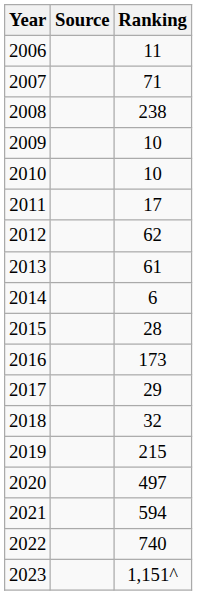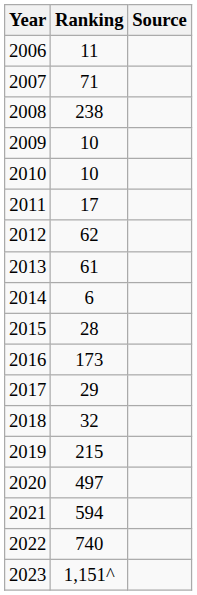 <table class="wikitable" style="text-align:center; font-size: 95%;">
 <tr>
 <th>Year</th>
+<th>Ranking</th>
 <th>Source</th>
-<th>Ranking</th>
 </tr>
 <tr>
 <td>2006</td>
+<td>11</td>
 <td></td>
-<td>11</td>
 </tr>
 <tr>
 <td>2007</td>
+<td>71</td>
 <td></td>
-<td>71</td>
 </tr>
 <tr>
 <td>2008</td>
+<td>238</td>
 <td></td>
-<td>238</td>
 </tr>
 <tr>
 <td>2009</td>
+<td>10</td>
 <td></td>
-<td>10</td>
 </tr>
 <tr>
 <td>2010</td>
+<td>10</td>
 <td></td>
-<td>10</td>
 </tr>
 <tr>
 <td>2011</td>
+<td>17</td>
 <td></td>
-<td>17</td>
 </tr>
 <tr>
 <td>2012</td>
+<td>62</td>
 <td></td>
-<td>62</td>
 </tr>
 <tr>
 <td>2013</td>
+<td>61</td>
 <td></td>
-<td>61</td>
 </tr>
 <tr>
 <td>2014</td>
+<td>6</td>
 <td></td>
-<td>6</td>
 </tr>
 <tr>
 <td>2015</td>
+<td>28</td>
 <td></td>
-<td>28</td>
 </tr>
 <tr>
 <td>2016</td>
+<td>173</td>
 <td></td>
-<td>173</td>
 </tr>
 <tr>
 <td>2017</td>
+<td>29</td>
 <td></td>
-<td>29</td>
 </tr>
 <tr>
 <td>2018</td>
+<td>32</td>
 <td></td>
-<td>32</td>
 </tr>
 <tr>
 <td>2019</td>
+<td>215</td>
 <td></td>
-<td>215</td>
 </tr>
 <tr>
 <td>2020</td>
+<td>497</td>
 <td></td>
-<td>497</td>
 </tr>
 <tr>
 <td>2021</td>
+<td>594</td>
 <td></td>
-<td>594</td>
 </tr>
 <tr>
 <td>2022</td>
+<td>740</td>
 <td></td>
-<td>740</td>
 </tr>
 <tr>
 <td>2023</td>
+<td>1,151^</td>
 <td></td>
-<td>1,151^</td>
 </tr>
 </table>
